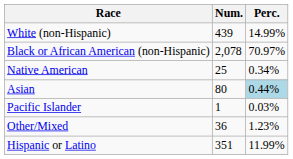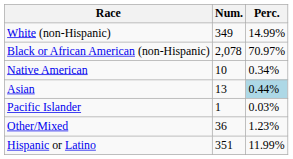 <table class="wikitable">
 <tr>
 <th>Race</th>
 <th>Num.</th>
 <th>Perc.</th>
 </tr>
 <tr>
 <td><a href='#'>White</a> (non-Hispanic)</td>
-<td>439</td>
+<td>349</td>
 <td>14.99%</td>
 </tr>
 <tr>
 <td><a href='#'>Black or African American</a> (non-Hispanic)</td>
 <td>2,078</td>
 <td>70.97%</td>
 </tr>
 <tr>
 <td><a href='#'>Native American</a></td>
-<td>25</td>
+<td>10</td>
 <td>0.34%</td>
 </tr>
 <tr>
 <td><a href='#'>Asian</a></td>
-<td>80</td>
+<td>13</td>
 <td style="background: lightblue;">0.44%</td>
 </tr>
 <tr>
 <td><a href='#'>Pacific Islander</a></td>
 <td>1</td>
 <td>0.03%</td>
 </tr>
 <tr>
 <td><a href='#'>Other/Mixed</a></td>
 <td>36</td>
 <td>1.23%</td>
 </tr>
 <tr>
 <td><a href='#'>Hispanic</a> or <a href='#'>Latino</a></td>
 <td>351</td>
 <td>11.99%</td>
 </tr>
 </table>
